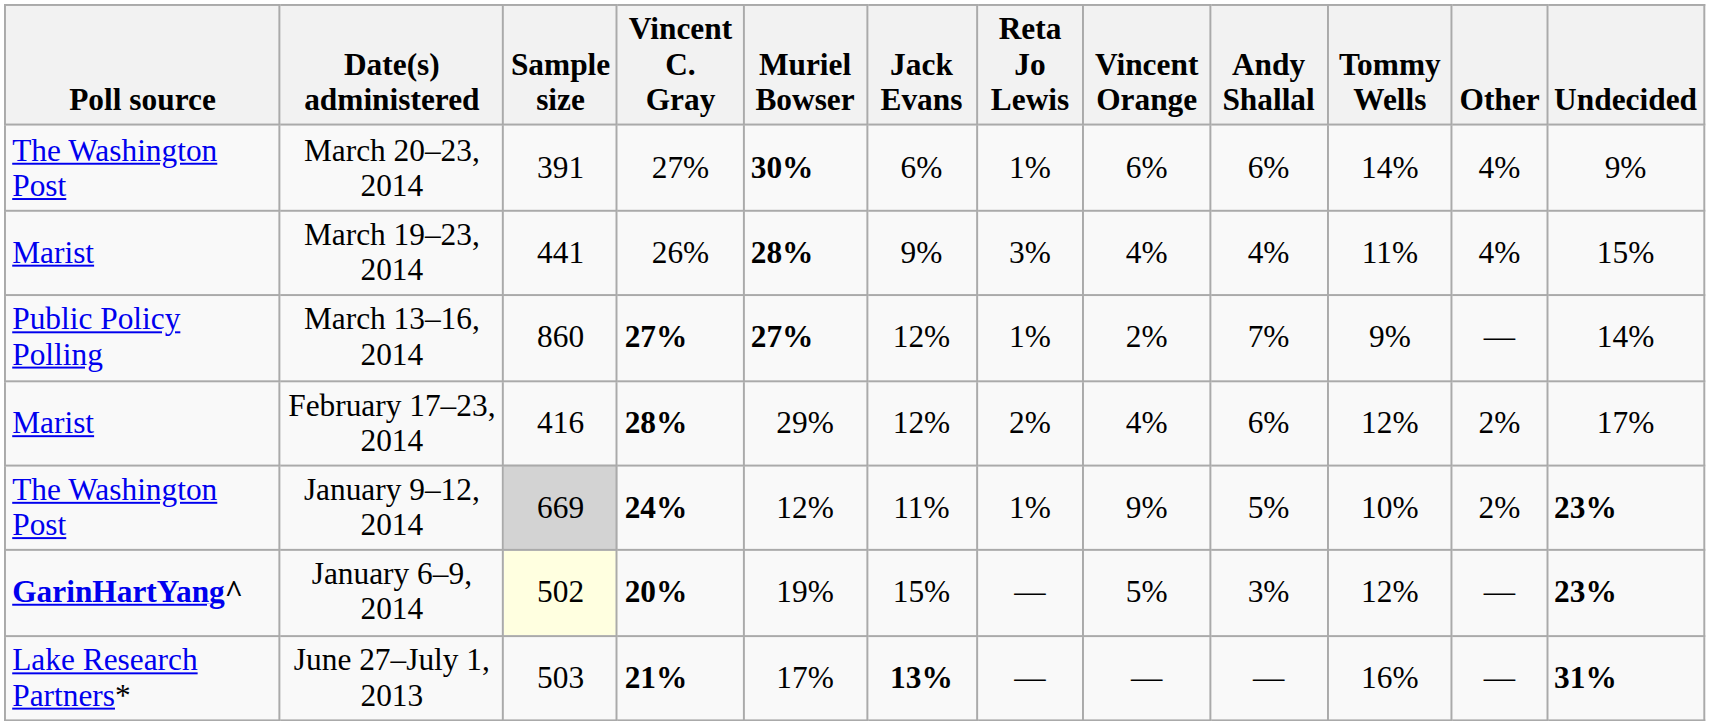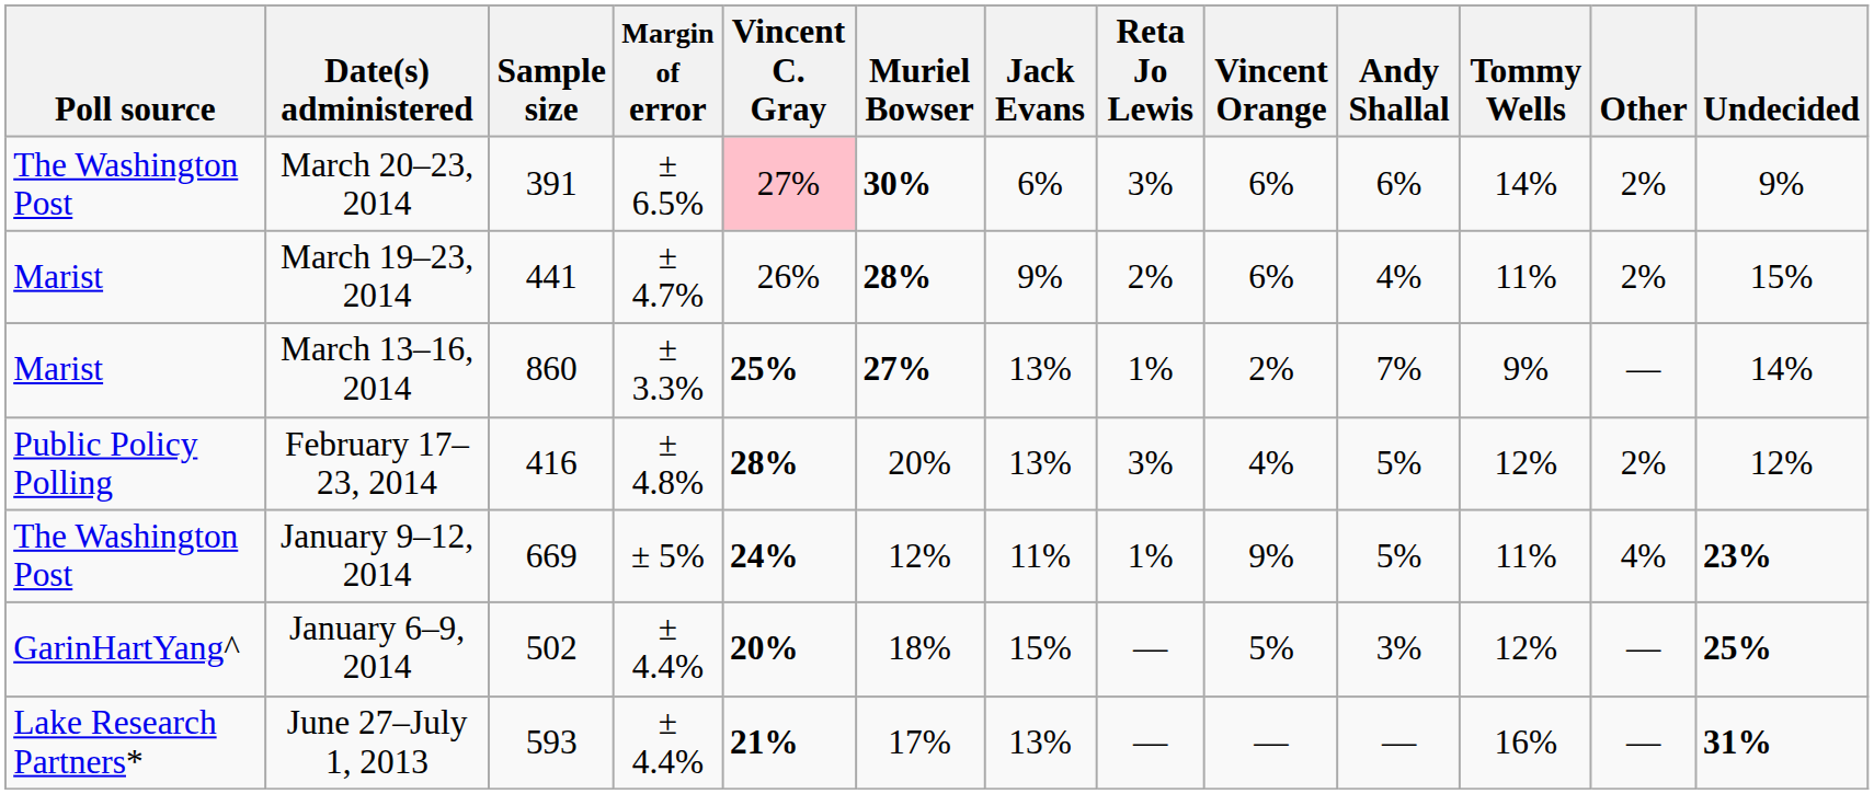 <table class="wikitable">
 <tr valign= bottom>
 <th style="width:180px;">Poll source</th>
 <th style="width:160px;">Date(s)<br>administered</th>
 <th class=small>Sample<br>size</th>
+<th class=small><small>Margin of</small><br>error</th>
 <th style="width:70px;" class=small>Vincent C.<br>Gray</th>
 <th style="width:70px;" class=small>Muriel<br>Bowser</th>
 <th style="width:70px;" class=small>Jack<br>Evans</th>
 <th style="width:70px;" class=small>Reta Jo<br>Lewis</th>
 <th style="width:70px;" class=small>Vincent<br>Orange</th>
 <th style="width:70px;" class=small>Andy<br>Shallal</th>
 <th style="width:70px;" class=small>Tommy<br>Wells</th>
 <th style="width:40px;" class=small>Other</th>
 <th style="width:40px;" class=small>Undecided</th>
 </tr>
 <tr>
 <td><a href='#'>The Washington Post</a></td>
 <td align=center>March 20–23, 2014</td>
 <td align=center>391</td>
-<td align=center>27%</td>
+<td align=center>± 6.5%</td>
+<td align=center style="background: pink;">27%</td>
 <td><strong>30%</strong></td>
 <td align=center>6%</td>
-<td align=center>1%</td>
+<td align=center>3%</td>
 <td align=center>6%</td>
 <td align=center>6%</td>
 <td align=center>14%</td>
-<td align=center>4%</td>
+<td align=center>2%</td>
 <td align=center>9%</td>
 </tr>
 <tr>
 <td><a href='#'>Marist</a></td>
 <td align=center>March 19–23, 2014</td>
 <td align=center>441</td>
+<td align=center>± 4.7%</td>
 <td align=center>26%</td>
 <td><strong>28%</strong></td>
 <td align=center>9%</td>
-<td align=center>3%</td>
-<td align=center>4%</td>
+<td align=center>2%</td>
+<td align=center>6%</td>
 <td align=center>4%</td>
 <td align=center>11%</td>
-<td align=center>4%</td>
+<td align=center>2%</td>
 <td align=center>15%</td>
 </tr>
 <tr>
-<td><a href='#'>Public Policy Polling</a></td>
+<td><a href='#'>Marist</a></td>
 <td align=center>March 13–16, 2014</td>
 <td align=center>860</td>
+<td align=center>± 3.3%</td>
+<td><strong>25%</strong></td>
 <td><strong>27%</strong></td>
-<td><strong>27%</strong></td>
-<td align=center>12%</td>
+<td align=center>13%</td>
 <td align=center>1%</td>
 <td align=center>2%</td>
 <td align=center>7%</td>
 <td align=center>9%</td>
 <td align=center>—</td>
 <td align=center>14%</td>
 </tr>
 <tr>
-<td><a href='#'>Marist</a></td>
+<td><a href='#'>Public Policy Polling</a></td>
 <td align=center>February 17–23, 2014</td>
 <td align=center>416</td>
+<td align=center>± 4.8%</td>
 <td><strong>28%</strong></td>
-<td align=center>29%</td>
+<td align=center>20%</td>
+<td align=center>13%</td>
+<td align=center>3%</td>
+<td align=center>4%</td>
+<td align=center>5%</td>
 <td align=center>12%</td>
 <td align=center>2%</td>
-<td align=center>4%</td>
-<td align=center>6%</td>
 <td align=center>12%</td>
-<td align=center>2%</td>
-<td align=center>17%</td>
 </tr>
 <tr>
 <td><a href='#'>The Washington Post</a></td>
 <td align=center>January 9–12, 2014</td>
-<td align=center style="background: lightgrey;">669</td>
+<td align=center>669</td>
+<td align=center>± 5%</td>
 <td><strong>24%</strong></td>
 <td align=center>12%</td>
 <td align=center>11%</td>
 <td align=center>1%</td>
 <td align=center>9%</td>
 <td align=center>5%</td>
-<td align=center>10%</td>
-<td align=center>2%</td>
+<td align=center>11%</td>
+<td align=center>4%</td>
 <td><strong>23%</strong></td>
 </tr>
 <tr>
-<td><strong><a href='#'>GarinHartYang</a>^</strong></td>
+<td><a href='#'>GarinHartYang</a>^</td>
 <td align=center>January 6–9, 2014</td>
-<td align=center style="background: lightyellow;">502</td>
+<td align=center>502</td>
+<td align=center>± 4.4%</td>
 <td><strong>20%</strong></td>
-<td align=center>19%</td>
+<td align=center>18%</td>
 <td align=center>15%</td>
 <td align=center>—</td>
 <td align=center>5%</td>
 <td align=center>3%</td>
 <td align=center>12%</td>
 <td align=center>—</td>
-<td><strong>23%</strong></td>
+<td><strong>25%</strong></td>
 </tr>
 <tr>
 <td><a href='#'>Lake Research Partners</a>*</td>
 <td align=center>June 27–July 1, 2013</td>
-<td align=center>503</td>
+<td align=center>593</td>
+<td align=center>± 4.4%</td>
 <td><strong>21%</strong></td>
 <td align=center>17%</td>
-<td align=center><strong>13%</strong></td>
+<td align=center>13%</td>
 <td align=center>—</td>
 <td align=center>—</td>
 <td align=center>—</td>
 <td align=center>16%</td>
 <td align=center>—</td>
 <td><strong>31%</strong></td>
 </tr>
 </table>
